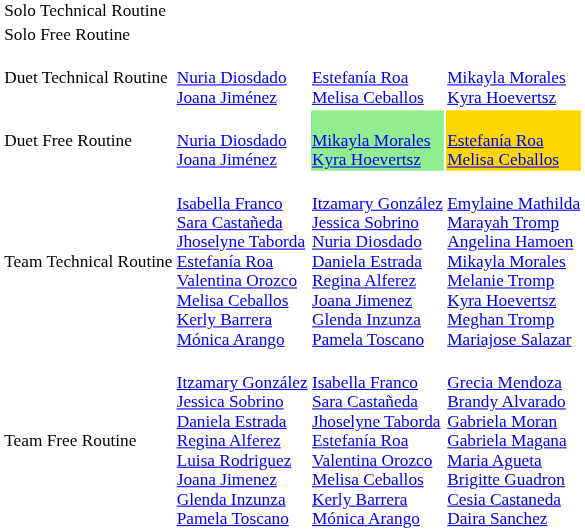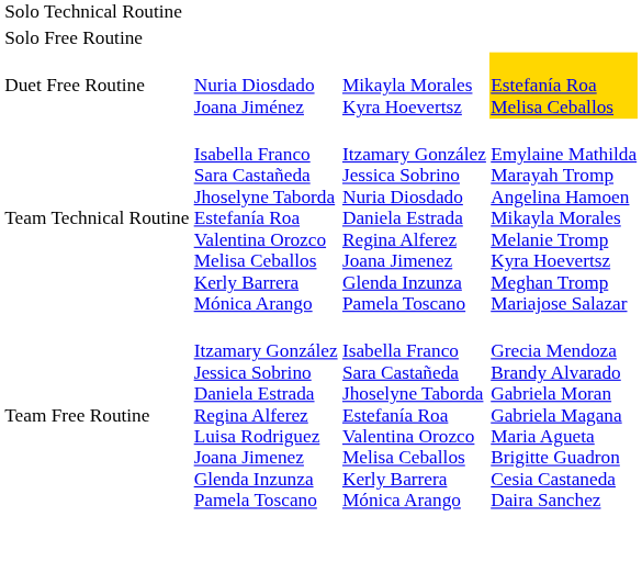 <table>
 <tr>
 <td>Solo Technical Routine</td>
 <td></td>
 <td></td>
 <td></td>
 </tr>
 <tr>
 <td>Solo Free Routine</td>
 <td></td>
 <td></td>
 <td></td>
 </tr>
 <tr>
-<td>Duet Technical Routine</td>
-<td><br><a href='#'>Nuria Diosdado</a><br><a href='#'>Joana Jiménez</a></td>
-<td><br><a href='#'>Estefanía Roa</a><br><a href='#'>Melisa Ceballos</a></td>
-<td><br><a href='#'>Mikayla Morales</a><br><a href='#'>Kyra Hoevertsz</a></td>
-</tr>
-<tr>
 <td>Duet Free Routine</td>
 <td><br><a href='#'>Nuria Diosdado</a><br><a href='#'>Joana Jiménez</a></td>
-<td style="background: lightgreen;"><br><a href='#'>Mikayla Morales</a><br><a href='#'>Kyra Hoevertsz</a></td>
+<td><br><a href='#'>Mikayla Morales</a><br><a href='#'>Kyra Hoevertsz</a></td>
 <td style="background: gold;"><br><a href='#'>Estefanía Roa</a><br><a href='#'>Melisa Ceballos</a></td>
 </tr>
 <tr>
 <td>Team Technical Routine</td>
 <td><br><a href='#'>Isabella Franco</a><br><a href='#'>Sara Castañeda</a><br><a href='#'>Jhoselyne Taborda</a><br><a href='#'>Estefanía Roa</a><br><a href='#'>Valentina Orozco</a><br><a href='#'>Melisa Ceballos</a><br><a href='#'>Kerly Barrera</a><br><a href='#'>Mónica Arango</a></td>
 <td><br><a href='#'>Itzamary González</a><br><a href='#'>Jessica Sobrino</a><br><a href='#'>Nuria Diosdado</a><br><a href='#'>Daniela Estrada</a><br><a href='#'>Regina Alferez</a><br><a href='#'>Joana Jimenez</a><br><a href='#'>Glenda Inzunza</a><br><a href='#'>Pamela Toscano</a></td>
 <td><br><a href='#'>Emylaine Mathilda</a><br><a href='#'>Marayah Tromp</a><br><a href='#'>Angelina Hamoen</a><br><a href='#'>Mikayla Morales</a><br><a href='#'>Melanie Tromp</a><br><a href='#'>Kyra Hoevertsz</a><br><a href='#'>Meghan Tromp</a><br><a href='#'>Mariajose Salazar</a></td>
 </tr>
 <tr>
 <td>Team Free Routine</td>
 <td><br><a href='#'>Itzamary González</a><br><a href='#'>Jessica Sobrino</a><br><a href='#'>Daniela Estrada</a><br><a href='#'>Regina Alferez</a><br><a href='#'>Luisa Rodriguez</a><br><a href='#'>Joana Jimenez</a><br><a href='#'>Glenda Inzunza</a><br><a href='#'>Pamela Toscano</a></td>
 <td><br><a href='#'>Isabella Franco</a><br><a href='#'>Sara Castañeda</a><br><a href='#'>Jhoselyne Taborda</a><br><a href='#'>Estefanía Roa</a><br><a href='#'>Valentina Orozco</a><br><a href='#'>Melisa Ceballos</a><br><a href='#'>Kerly Barrera</a><br><a href='#'>Mónica Arango</a></td>
 <td><br><a href='#'>Grecia Mendoza</a><br><a href='#'>Brandy Alvarado</a><br><a href='#'>Gabriela Moran</a><br><a href='#'>Gabriela Magana</a><br><a href='#'>Maria Agueta</a><br><a href='#'>Brigitte Guadron</a><br><a href='#'>Cesia Castaneda</a><br><a href='#'>Daira Sanchez</a></td>
 </tr>
 <tr>
 </tr>
 </table>
